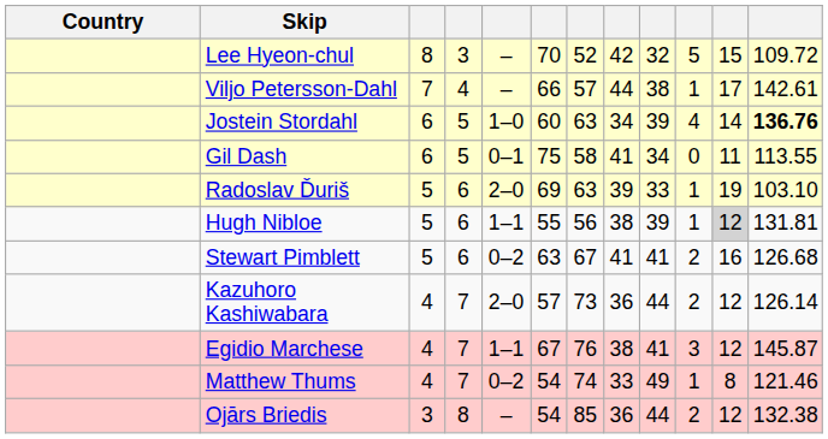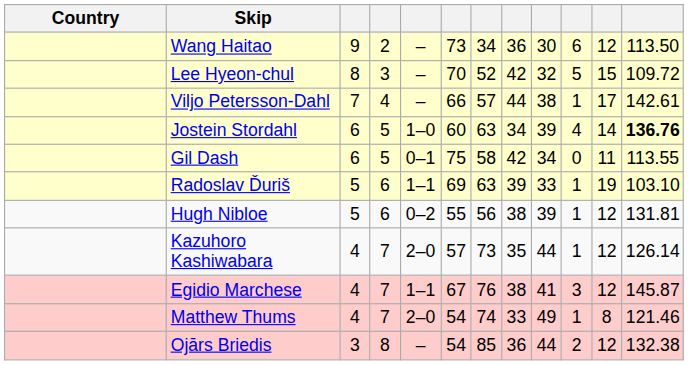 <table class=wikitable  style="text-align:center;">
 <tr>
 <th width=140>Country</th>
 <th width=150>Skip</th>
 <th width=20></th>
 <th width=20></th>
 <th width=30></th>
 <th width=20></th>
 <th width=20></th>
 <th width=20></th>
 <th width=20></th>
 <th width=20></th>
 <th width=20></th>
 <th width=20></th>
+</tr>
+<tr bgcolor=#ffffcc>
+<td style="text-align:left;"></td>
+<td style="text-align:left;"><a href='#'>Wang Haitao</a></td>
+<td>9</td>
+<td>2</td>
+<td>–</td>
+<td>73</td>
+<td>34</td>
+<td>36</td>
+<td>30</td>
+<td>6</td>
+<td>12</td>
+<td>113.50</td>
 </tr>
 <tr bgcolor=#ffffcc>
 <td style="text-align:left;"></td>
 <td style="text-align:left;"><a href='#'>Lee Hyeon-chul</a></td>
 <td>8</td>
 <td>3</td>
 <td>–</td>
 <td>70</td>
 <td>52</td>
 <td>42</td>
 <td>32</td>
 <td>5</td>
 <td>15</td>
 <td>109.72</td>
 </tr>
 <tr bgcolor=#ffffcc>
 <td style="text-align:left;"></td>
 <td style="text-align:left;"><a href='#'>Viljo Petersson-Dahl</a></td>
 <td>7</td>
 <td>4</td>
 <td>–</td>
 <td>66</td>
 <td>57</td>
 <td>44</td>
 <td>38</td>
 <td>1</td>
 <td>17</td>
 <td>142.61</td>
 </tr>
 <tr bgcolor=#ffffcc>
 <td style="text-align:left;"></td>
 <td style="text-align:left;"><a href='#'>Jostein Stordahl</a></td>
 <td>6</td>
 <td>5</td>
 <td>1–0</td>
 <td>60</td>
 <td>63</td>
 <td>34</td>
 <td>39</td>
 <td>4</td>
 <td>14</td>
 <td><strong>136.76</strong></td>
 </tr>
 <tr bgcolor=#ffffcc>
 <td style="text-align:left;"></td>
 <td style="text-align:left;"><a href='#'>Gil Dash</a></td>
 <td>6</td>
 <td>5</td>
 <td>0–1</td>
 <td>75</td>
 <td>58</td>
-<td>41</td>
+<td>42</td>
 <td>34</td>
 <td>0</td>
 <td>11</td>
 <td>113.55</td>
 </tr>
 <tr bgcolor=#ffffcc>
 <td style="text-align:left;"></td>
 <td style="text-align:left;"><a href='#'>Radoslav Ďuriš</a></td>
 <td>5</td>
 <td>6</td>
-<td>2–0</td>
+<td>1–1</td>
 <td>69</td>
 <td>63</td>
 <td>39</td>
 <td>33</td>
 <td>1</td>
 <td>19</td>
 <td>103.10</td>
 </tr>
 <tr>
 <td style="text-align:left;"></td>
 <td style="text-align:left;"><a href='#'>Hugh Nibloe</a></td>
 <td>5</td>
 <td>6</td>
-<td>1–1</td>
+<td>0–2</td>
 <td>55</td>
 <td>56</td>
 <td>38</td>
 <td>39</td>
 <td>1</td>
-<td style="background: lightgrey;">12</td>
+<td>12</td>
 <td>131.81</td>
-</tr>
-<tr>
-<td style="text-align:left;"></td>
-<td style="text-align:left;"><a href='#'>Stewart Pimblett</a></td>
-<td>5</td>
-<td>6</td>
-<td>0–2</td>
-<td>63</td>
-<td>67</td>
-<td>41</td>
-<td>41</td>
-<td>2</td>
-<td>16</td>
-<td>126.68</td>
 </tr>
 <tr>
 <td style="text-align:left;"></td>
 <td style="text-align:left;"><a href='#'>Kazuhoro Kashiwabara</a></td>
 <td>4</td>
 <td>7</td>
 <td>2–0</td>
 <td>57</td>
 <td>73</td>
-<td>36</td>
+<td>35</td>
 <td>44</td>
-<td>2</td>
+<td>1</td>
 <td>12</td>
 <td>126.14</td>
 </tr>
 <tr bgcolor=#ffcccc>
 <td style="text-align:left;"></td>
 <td style="text-align:left;"><a href='#'>Egidio Marchese</a></td>
 <td>4</td>
 <td>7</td>
 <td>1–1</td>
 <td>67</td>
 <td>76</td>
 <td>38</td>
 <td>41</td>
 <td>3</td>
 <td>12</td>
 <td>145.87</td>
 </tr>
 <tr bgcolor=#ffcccc>
 <td style="text-align:left;"></td>
 <td style="text-align:left;"><a href='#'>Matthew Thums</a></td>
 <td>4</td>
 <td>7</td>
-<td>0–2</td>
+<td>2–0</td>
 <td>54</td>
 <td>74</td>
 <td>33</td>
 <td>49</td>
 <td>1</td>
 <td>8</td>
 <td>121.46</td>
 </tr>
 <tr bgcolor=#ffcccc>
 <td style="text-align:left;"></td>
 <td style="text-align:left;"><a href='#'>Ojārs Briedis</a></td>
 <td>3</td>
 <td>8</td>
 <td>–</td>
 <td>54</td>
 <td>85</td>
 <td>36</td>
 <td>44</td>
 <td>2</td>
 <td>12</td>
 <td>132.38</td>
 </tr>
 </table>
